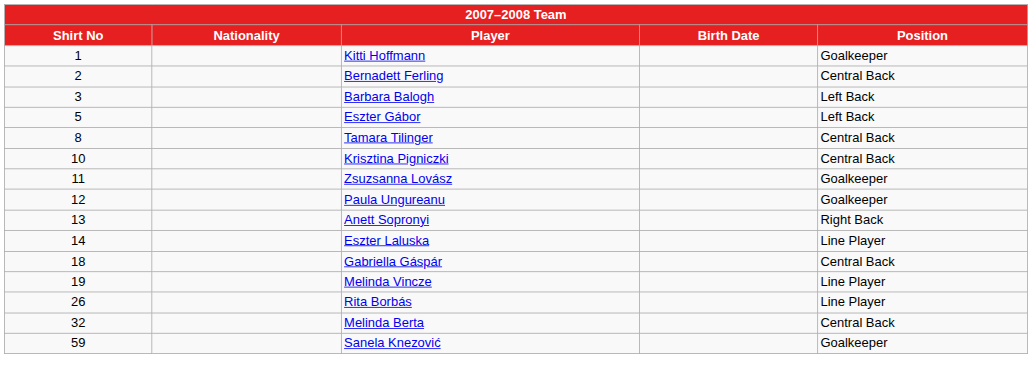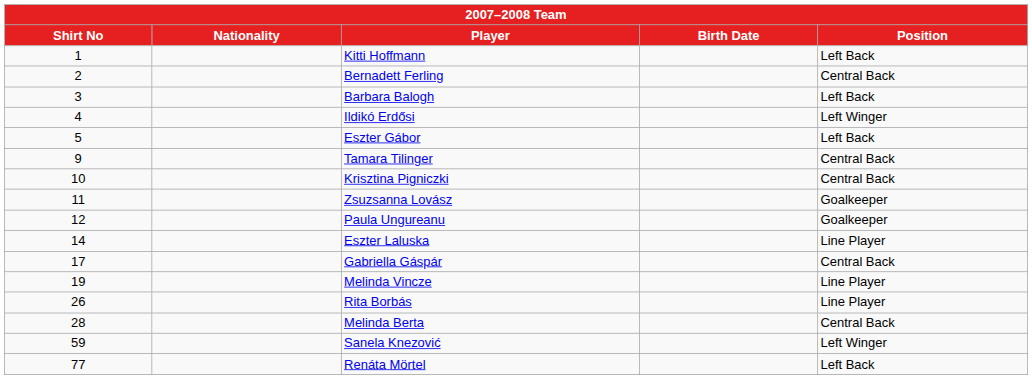 <table class="wikitable collapsible collapsed" style="width:100%">
 <tr>
 <th colspan=5 style="background-color:#E62020;color:white;text-align:center;"><strong>2007–2008 Team</strong></th>
 </tr>
 <tr>
 <th style="color:white; background:#E62020">Shirt No</th>
 <th style="color:white; background:#E62020">Nationality</th>
 <th style="color:white; background:#E62020">Player</th>
 <th style="color:white; background:#E62020">Birth Date</th>
 <th style="color:white; background:#E62020">Position</th>
 </tr>
 <tr>
 <td align=center>1</td>
 <td></td>
 <td><a href='#'>Kitti Hoffmann</a></td>
 <td></td>
-<td>Goalkeeper</td>
+<td>Left Back</td>
 </tr>
 <tr>
 <td align=center>2</td>
 <td></td>
 <td><a href='#'>Bernadett Ferling</a></td>
 <td></td>
 <td>Central Back</td>
 </tr>
 <tr>
 <td align=center>3</td>
 <td></td>
 <td><a href='#'>Barbara Balogh</a></td>
 <td></td>
 <td>Left Back</td>
 </tr>
 <tr>
+<td align=center>4</td>
+<td></td>
+<td><a href='#'>Ildikó Erdősi</a></td>
+<td></td>
+<td>Left Winger</td>
+</tr>
+<tr>
 <td align=center>5</td>
 <td></td>
 <td><a href='#'>Eszter Gábor</a></td>
 <td></td>
 <td>Left Back</td>
 </tr>
 <tr>
-<td align=center>8</td>
+<td align=center>9</td>
 <td></td>
 <td><a href='#'>Tamara Tilinger</a></td>
 <td></td>
 <td>Central Back</td>
 </tr>
 <tr>
 <td align=center>10</td>
 <td></td>
 <td><a href='#'>Krisztina Pigniczki</a></td>
 <td></td>
 <td>Central Back</td>
 </tr>
 <tr>
 <td align=center>11</td>
 <td></td>
 <td><a href='#'>Zsuzsanna Lovász</a></td>
 <td></td>
 <td>Goalkeeper</td>
 </tr>
 <tr>
 <td align=center>12</td>
 <td></td>
 <td><a href='#'>Paula Ungureanu</a></td>
 <td></td>
 <td>Goalkeeper</td>
 </tr>
 <tr>
-<td align=center>13</td>
-<td></td>
-<td><a href='#'>Anett Sopronyi</a></td>
-<td></td>
-<td>Right Back</td>
-</tr>
-<tr>
 <td align=center>14</td>
 <td></td>
 <td><a href='#'>Eszter Laluska</a></td>
 <td></td>
 <td>Line Player</td>
 </tr>
 <tr>
-<td align=center>18</td>
+<td align=center>17</td>
 <td></td>
 <td><a href='#'>Gabriella Gáspár</a></td>
 <td></td>
 <td>Central Back</td>
 </tr>
 <tr>
 <td align=center>19</td>
 <td></td>
 <td><a href='#'>Melinda Vincze</a></td>
 <td></td>
 <td>Line Player</td>
 </tr>
 <tr>
 <td align=center>26</td>
 <td></td>
 <td><a href='#'>Rita Borbás</a></td>
 <td></td>
 <td>Line Player</td>
 </tr>
 <tr>
-<td align=center>32</td>
+<td align=center>28</td>
 <td></td>
 <td><a href='#'>Melinda Berta</a></td>
 <td></td>
 <td>Central Back</td>
 </tr>
 <tr>
 <td align=center>59</td>
 <td></td>
 <td><a href='#'>Sanela Knezović</a></td>
 <td></td>
-<td>Goalkeeper</td>
+<td>Left Winger</td>
+</tr>
+<tr>
+<td align=center>77</td>
+<td></td>
+<td><a href='#'>Renáta Mörtel</a></td>
+<td></td>
+<td>Left Back</td>
 </tr>
 </table>
